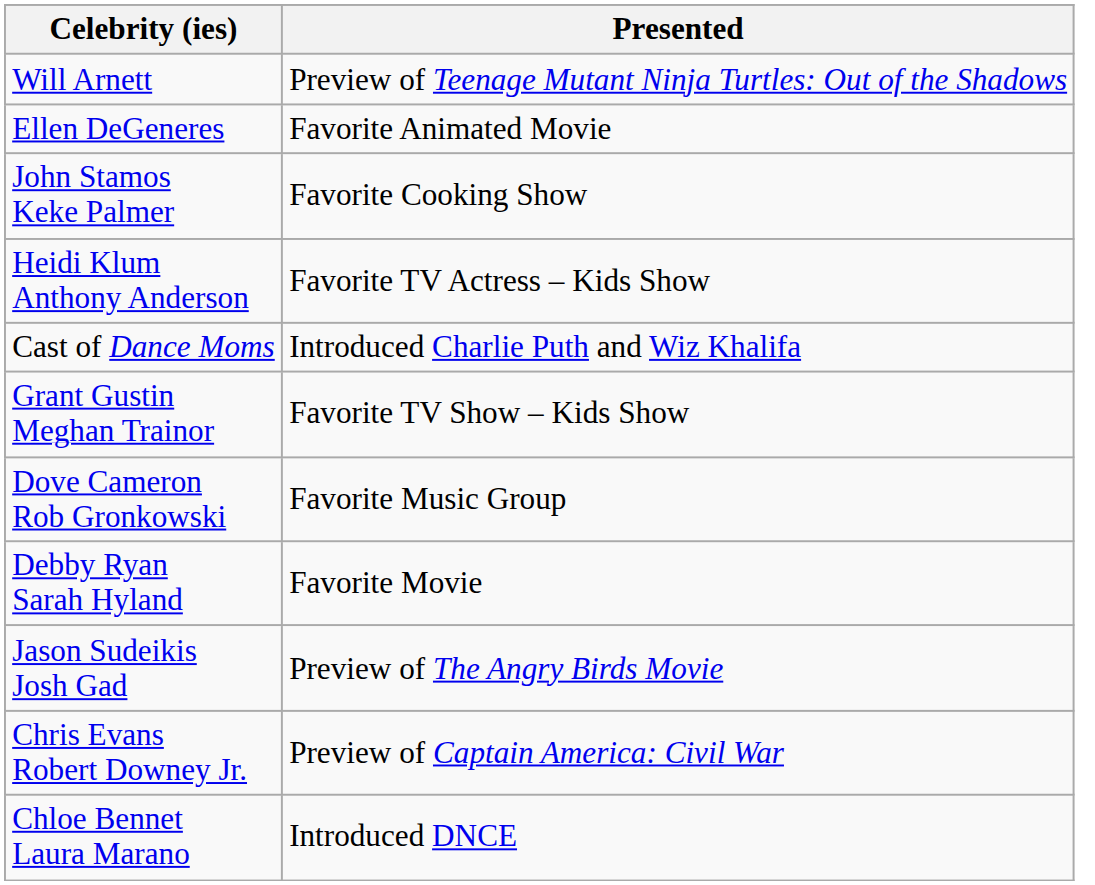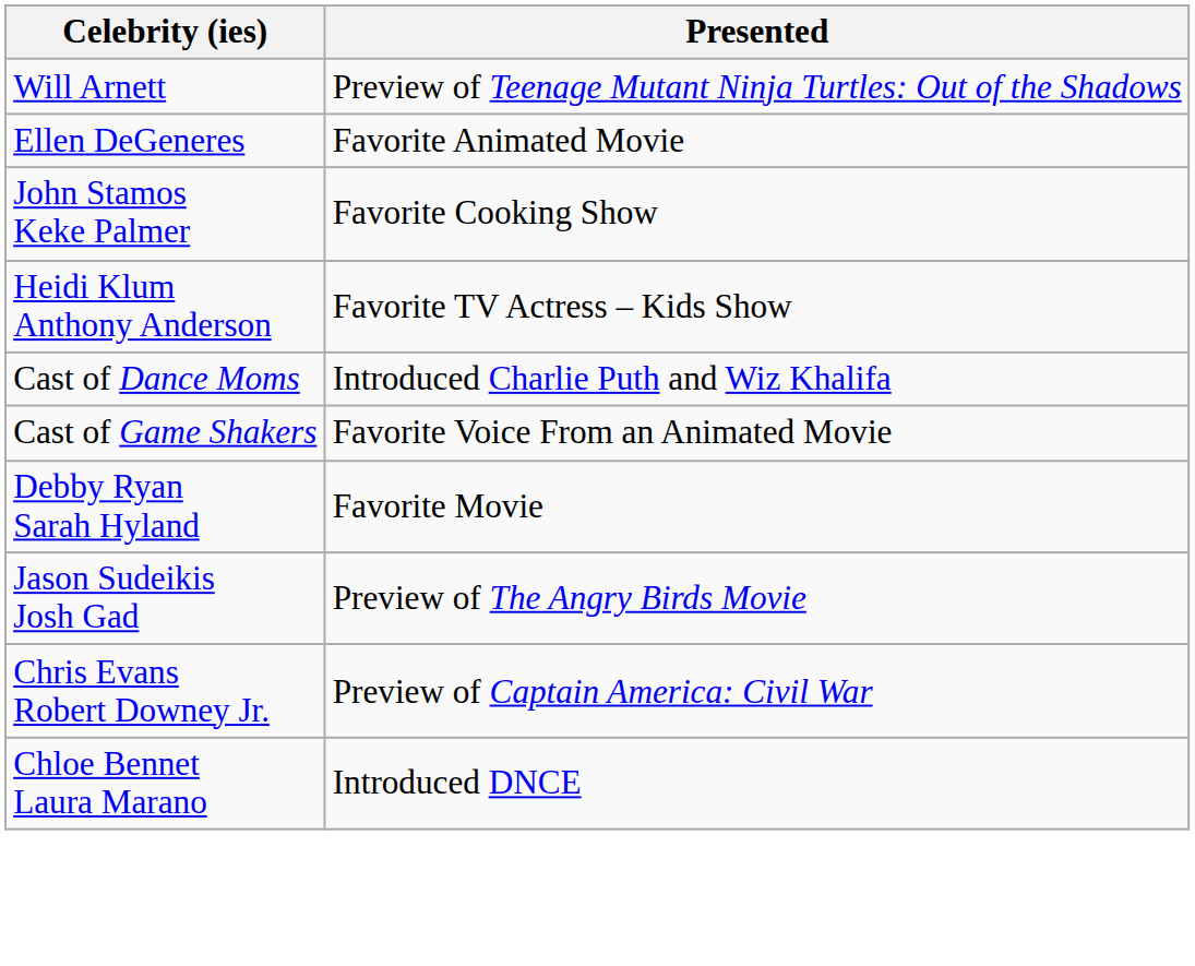 <table class="wikitable">
 <tr>
 <th>Celebrity (ies)</th>
 <th>Presented</th>
 </tr>
 <tr>
 <td><a href='#'>Will Arnett</a></td>
 <td>Preview of <em><a href='#'>Teenage Mutant Ninja Turtles: Out of the Shadows</a></em></td>
 </tr>
 <tr>
 <td><a href='#'>Ellen DeGeneres</a></td>
 <td>Favorite Animated Movie</td>
 </tr>
 <tr>
 <td><a href='#'>John Stamos</a><br><a href='#'>Keke Palmer</a></td>
 <td>Favorite Cooking Show</td>
 </tr>
 <tr>
 <td><a href='#'>Heidi Klum</a><br><a href='#'>Anthony Anderson</a></td>
 <td>Favorite TV Actress – Kids Show</td>
 </tr>
 <tr>
 <td>Cast of <em><a href='#'>Dance Moms</a></em></td>
 <td>Introduced <a href='#'>Charlie Puth</a> and <a href='#'>Wiz Khalifa</a></td>
 </tr>
 <tr>
-<td><a href='#'>Grant Gustin</a><br><a href='#'>Meghan Trainor</a></td>
-<td>Favorite TV Show – Kids Show</td>
-</tr>
-<tr>
-<td><a href='#'>Dove Cameron</a><br><a href='#'>Rob Gronkowski</a></td>
-<td>Favorite Music Group</td>
+<td>Cast of <em><a href='#'>Game Shakers</a></em></td>
+<td>Favorite Voice From an Animated Movie</td>
 </tr>
 <tr>
 <td><a href='#'>Debby Ryan</a><br><a href='#'>Sarah Hyland</a></td>
 <td>Favorite Movie</td>
 </tr>
 <tr>
 <td><a href='#'>Jason Sudeikis</a><br><a href='#'>Josh Gad</a></td>
 <td>Preview of <em><a href='#'>The Angry Birds Movie</a></em></td>
 </tr>
 <tr>
 <td><a href='#'>Chris Evans</a><br><a href='#'>Robert Downey Jr.</a></td>
 <td>Preview of <em><a href='#'>Captain America: Civil War</a></em></td>
 </tr>
 <tr>
 <td><a href='#'>Chloe Bennet</a><br><a href='#'>Laura Marano</a></td>
 <td>Introduced <a href='#'>DNCE</a></td>
 </tr>
 </table>
